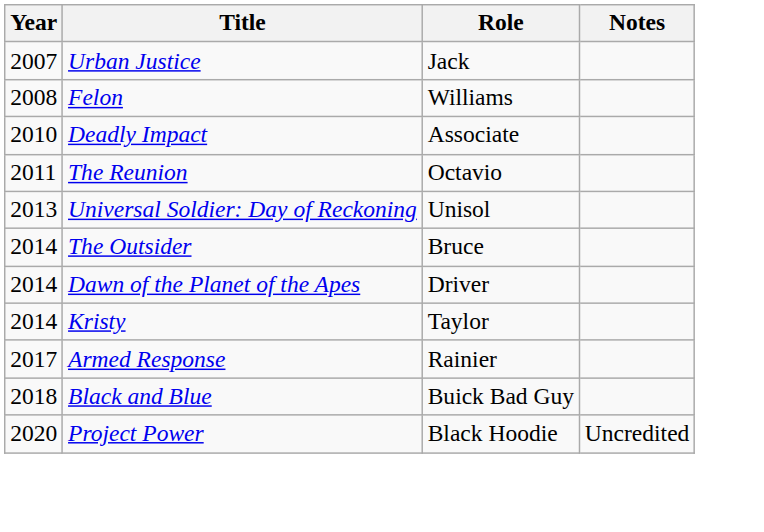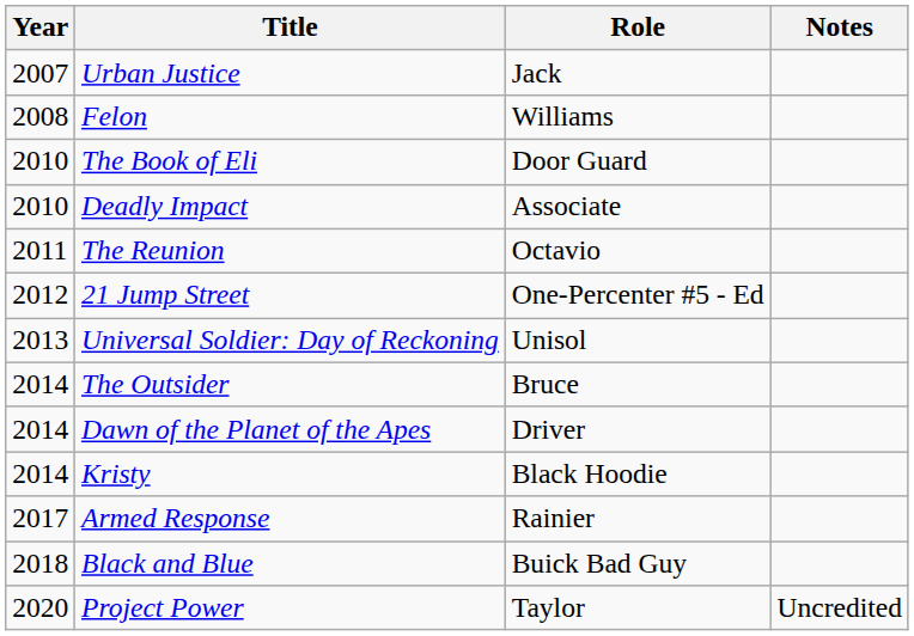 <table class="wikitable sortable">
 <tr>
 <th>Year</th>
 <th>Title</th>
 <th>Role</th>
 <th>Notes</th>
 </tr>
 <tr>
 <td>2007</td>
 <td><em><a href='#'>Urban Justice</a></em></td>
 <td>Jack</td>
 <td></td>
 </tr>
 <tr>
 <td>2008</td>
 <td><a href='#'><em>Felon</em></a></td>
 <td>Williams</td>
 <td></td>
 </tr>
 <tr>
 <td>2010</td>
+<td><em><a href='#'>The Book of Eli</a></em></td>
+<td>Door Guard</td>
+<td></td>
+</tr>
+<tr>
+<td>2010</td>
 <td><em><a href='#'>Deadly Impact</a></em></td>
 <td>Associate</td>
 <td></td>
 </tr>
 <tr>
 <td>2011</td>
 <td><a href='#'><em>The Reunion</em></a></td>
 <td>Octavio</td>
+<td></td>
+</tr>
+<tr>
+<td>2012</td>
+<td><a href='#'><em>21 Jump Street</em></a></td>
+<td>One-Percenter #5 - Ed</td>
 <td></td>
 </tr>
 <tr>
 <td>2013</td>
 <td><em><a href='#'>Universal Soldier: Day of Reckoning</a></em></td>
 <td>Unisol</td>
 <td></td>
 </tr>
 <tr>
 <td>2014</td>
 <td><a href='#'><em>The Outsider</em></a></td>
 <td>Bruce</td>
 <td></td>
 </tr>
 <tr>
 <td>2014</td>
 <td><em><a href='#'>Dawn of the Planet of the Apes</a></em></td>
 <td>Driver</td>
 <td></td>
 </tr>
 <tr>
 <td>2014</td>
 <td><a href='#'><em>Kristy</em></a></td>
-<td>Taylor</td>
+<td>Black Hoodie</td>
 <td></td>
 </tr>
 <tr>
 <td>2017</td>
 <td><a href='#'><em>Armed Response</em></a></td>
 <td>Rainier</td>
 <td></td>
 </tr>
 <tr>
 <td>2018</td>
 <td><a href='#'><em>Black and Blue</em></a></td>
 <td>Buick Bad Guy</td>
 <td></td>
 </tr>
 <tr>
 <td>2020</td>
 <td><em><a href='#'>Project Power</a></em></td>
-<td>Black Hoodie</td>
+<td>Taylor</td>
 <td>Uncredited</td>
 </tr>
 </table>
